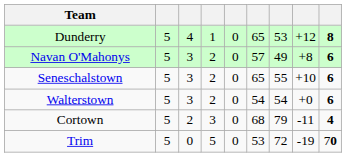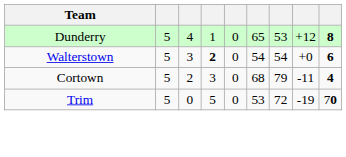 <table class="wikitable" style="text-align:center">
 <tr>
 <th width="175">Team</th>
 <th width="20"></th>
 <th width="20"></th>
 <th width="20"></th>
 <th width="20"></th>
 <th width="20"></th>
 <th width="20"></th>
 <th width="20"></th>
 <th width="20"></th>
 </tr>
 <tr style="background:#cfc;">
 <td>Dunderry</td>
 <td>5</td>
 <td>4</td>
 <td>1</td>
 <td>0</td>
 <td>65</td>
 <td>53</td>
 <td>+12</td>
 <td><strong>8</strong></td>
 </tr>
-<tr style="background:#cfc;">
-<td><a href='#'>Navan O'Mahonys</a></td>
-<td>5</td>
-<td>3</td>
-<td>2</td>
-<td>0</td>
-<td>57</td>
-<td>49</td>
-<td>+8</td>
-<td><strong>6</strong></td>
-</tr>
-<tr>
-<td><a href='#'>Seneschalstown</a></td>
-<td>5</td>
-<td>3</td>
-<td>2</td>
-<td>0</td>
-<td>65</td>
-<td>55</td>
-<td>+10</td>
-<td><strong>6</strong></td>
-</tr>
 <tr>
 <td><a href='#'>Walterstown</a></td>
 <td>5</td>
 <td>3</td>
-<td>2</td>
+<td><strong>2</strong></td>
 <td>0</td>
 <td>54</td>
 <td>54</td>
 <td>+0</td>
 <td><strong>6</strong></td>
 </tr>
 <tr>
 <td>Cortown</td>
 <td>5</td>
 <td>2</td>
 <td>3</td>
 <td>0</td>
 <td>68</td>
 <td>79</td>
 <td>-11</td>
 <td><strong>4</strong></td>
 </tr>
 <tr>
 <td><a href='#'>Trim</a></td>
 <td>5</td>
 <td>0</td>
 <td>5</td>
 <td>0</td>
 <td>53</td>
 <td>72</td>
 <td>-19</td>
 <td>7<strong>0</strong></td>
 </tr>
 </table>
